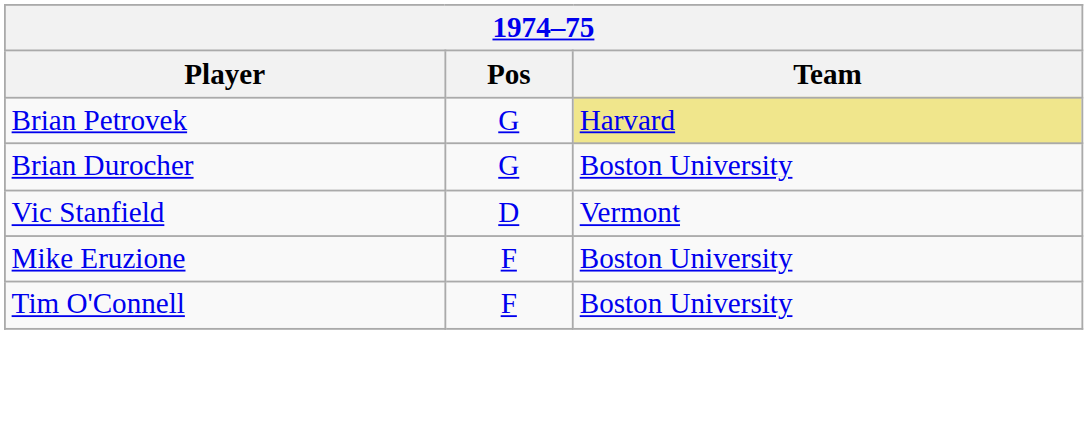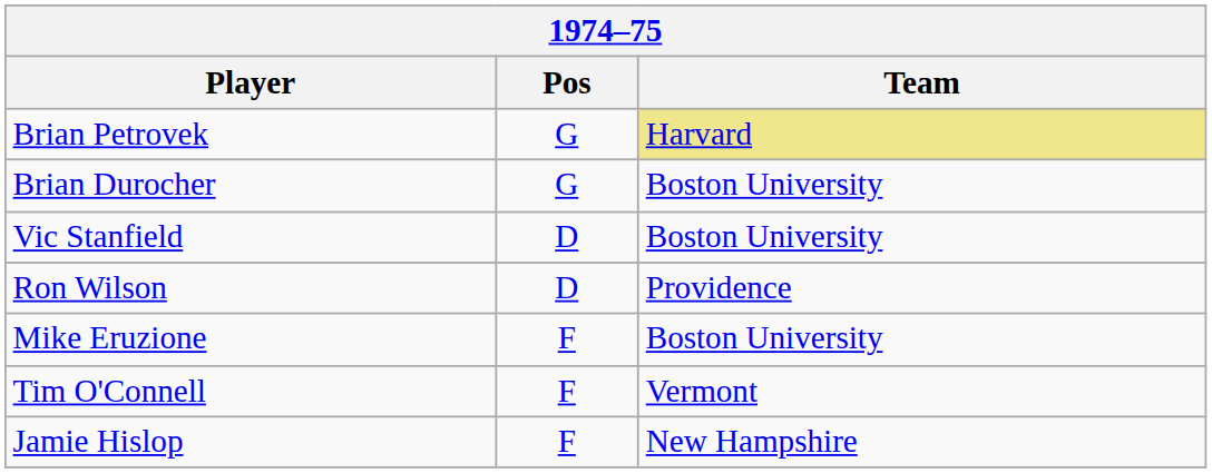 <table class="wikitable" width=95%>
 <tr>
 <th colspan=3><a href='#'>1974–75</a></th>
 </tr>
 <tr>
 <th>Player</th>
 <th>Pos</th>
 <th>Team</th>
 </tr>
 <tr>
 <td><a href='#'>Brian Petrovek</a></td>
 <td align=center><a href='#'>G</a></td>
 <td style="background: khaki;"><a href='#'>Harvard</a></td>
 </tr>
 <tr>
 <td><a href='#'>Brian Durocher</a></td>
 <td align=center><a href='#'>G</a></td>
 <td><a href='#'>Boston University</a></td>
 </tr>
 <tr>
 <td><a href='#'>Vic Stanfield</a></td>
 <td align=center><a href='#'>D</a></td>
-<td><a href='#'>Vermont</a></td>
+<td><a href='#'>Boston University</a></td>
+</tr>
+<tr>
+<td><a href='#'>Ron Wilson</a></td>
+<td align=center><a href='#'>D</a></td>
+<td><a href='#'>Providence</a></td>
 </tr>
 <tr>
 <td><a href='#'>Mike Eruzione</a></td>
 <td align=center><a href='#'>F</a></td>
 <td><a href='#'>Boston University</a></td>
 </tr>
 <tr>
 <td><a href='#'>Tim O'Connell</a></td>
 <td align=center><a href='#'>F</a></td>
-<td><a href='#'>Boston University</a></td>
+<td><a href='#'>Vermont</a></td>
+</tr>
+<tr>
+<td><a href='#'>Jamie Hislop</a></td>
+<td align=center><a href='#'>F</a></td>
+<td><a href='#'>New Hampshire</a></td>
 </tr>
 </table>
